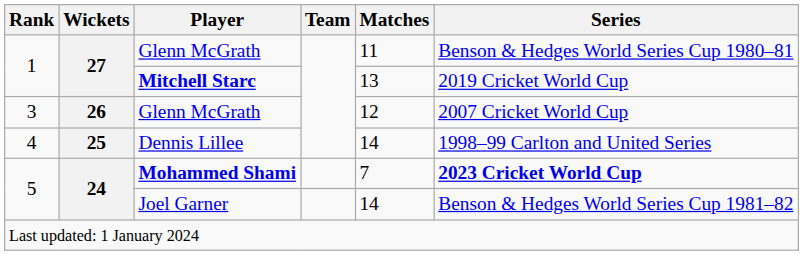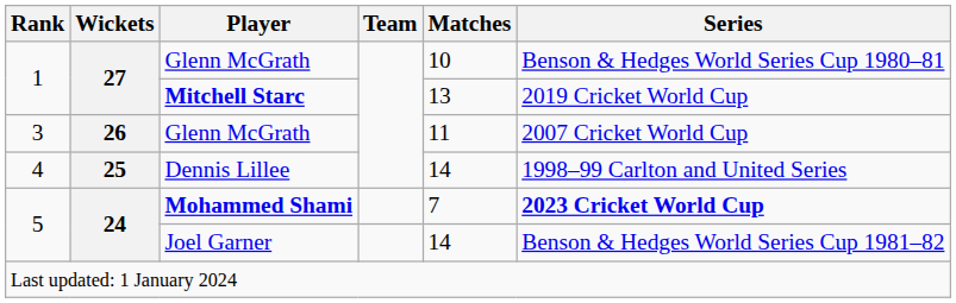 <table class="wikitable plainrowheaders sortable">
 <tr>
 <th scope=col>Rank</th>
 <th scope=col>Wickets</th>
 <th scope=col>Player</th>
 <th scope=col>Team</th>
 <th scope=col>Matches</th>
 <th scope=col>Series</th>
 </tr>
 <tr>
 <td align=center rowspan=2>1</td>
 <th rowspan=2>27</th>
 <td><a href='#'>Glenn McGrath</a></td>
 <td rowspan=4></td>
-<td>11</td>
+<td>10</td>
 <td><a href='#'>Benson & Hedges World Series Cup 1980–81</a></td>
 </tr>
 <tr>
 <td><strong><a href='#'>Mitchell Starc</a></strong></td>
 <td>13</td>
 <td><a href='#'>2019 Cricket World Cup</a></td>
 </tr>
 <tr>
 <td align=center>3</td>
 <th>26</th>
 <td><a href='#'>Glenn McGrath</a></td>
-<td>12</td>
+<td>11</td>
 <td><a href='#'>2007 Cricket World Cup</a></td>
 </tr>
 <tr>
 <td align=center>4</td>
 <th>25</th>
 <td><a href='#'>Dennis Lillee</a></td>
 <td>14</td>
 <td><a href='#'>1998–99 Carlton and United Series</a></td>
 </tr>
 <tr>
 <td align=center rowspan=2>5</td>
 <th rowspan=2>24</th>
 <td><a href='#'><strong>Mohammed Shami</strong></a></td>
 <td></td>
 <td>7</td>
 <td><strong><a href='#'>2023 Cricket World Cup</a></strong></td>
 </tr>
 <tr>
 <td><a href='#'>Joel Garner</a></td>
 <td></td>
 <td>14</td>
 <td><a href='#'>Benson & Hedges World Series Cup 1981–82</a></td>
 </tr>
 <tr class=sortbottom>
 <td colspan=6><small>Last updated: 1 January 2024</small></td>
 </tr>
 </table>
